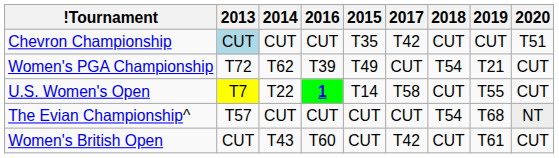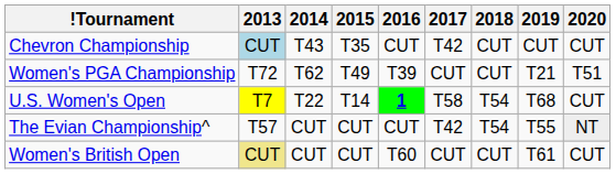 <table class="wikitable" style="font-size:95%;text-align:center;">
 <tr>
 <th>!Tournament</th>
 <th>2013</th>
 <th>2014</th>
+<th>2015</th>
 <th>2016</th>
-<th>2015</th>
 <th>2017</th>
 <th>2018</th>
 <th>2019</th>
 <th>2020</th>
 </tr>
 <tr>
 <td align=left><a href='#'>Chevron Championship</a></td>
 <td style="background: lightblue;">CUT</td>
+<td>T43</td>
+<td>T35</td>
 <td>CUT</td>
-<td>CUT</td>
-<td>T35</td>
 <td>T42</td>
 <td>CUT</td>
 <td>CUT</td>
-<td>T51</td>
+<td>CUT</td>
 </tr>
 <tr>
 <td align=left><a href='#'>Women's PGA Championship</a></td>
 <td>T72</td>
 <td>T62</td>
+<td>T49</td>
 <td>T39</td>
-<td>T49</td>
 <td>CUT</td>
-<td>T54</td>
+<td>CUT</td>
 <td>T21</td>
-<td>CUT</td>
+<td>T51</td>
 </tr>
 <tr>
 <td align=left><a href='#'>U.S. Women's Open</a></td>
 <td style="background:yellow;">T7</td>
 <td>T22</td>
+<td>T14</td>
 <td style="background:lime;"><strong><a href='#'>1</a></strong></td>
-<td>T14</td>
 <td>T58</td>
-<td>CUT</td>
-<td>T55</td>
+<td>T54</td>
+<td>T68</td>
 <td>CUT</td>
 </tr>
 <tr>
 <td align=left><a href='#'>The Evian Championship</a>^</td>
 <td>T57</td>
 <td>CUT</td>
 <td>CUT</td>
 <td>CUT</td>
-<td>CUT</td>
+<td>T42</td>
 <td>T54</td>
-<td>T68</td>
+<td>T55</td>
 <td style="background:#eeeeee;">NT</td>
 </tr>
 <tr>
 <td align=left><a href='#'>Women's British Open</a></td>
+<td style="background: khaki;">CUT</td>
 <td>CUT</td>
-<td>T43</td>
+<td>CUT</td>
 <td>T60</td>
 <td>CUT</td>
-<td>T42</td>
 <td>CUT</td>
 <td>T61</td>
 <td>CUT</td>
 </tr>
 </table>
